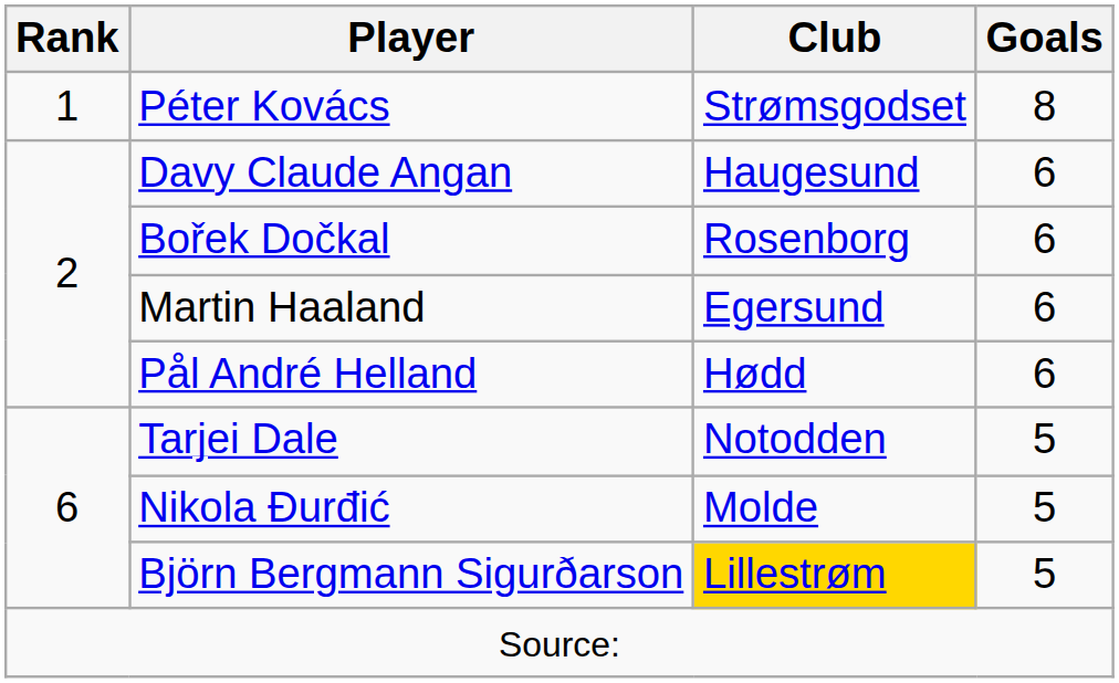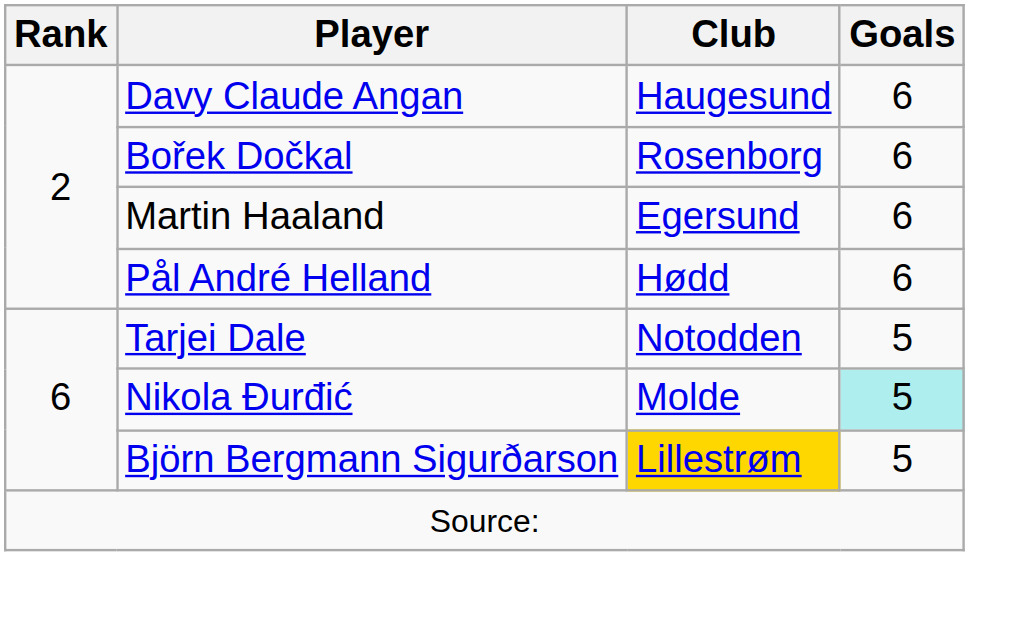 <table class="wikitable" style="text-align:center">
 <tr>
 <th>Rank</th>
 <th>Player</th>
 <th>Club</th>
 <th>Goals</th>
-</tr>
-<tr>
-<td>1</td>
-<td align="left"> <a href='#'>Péter Kovács</a></td>
-<td align="left"><a href='#'>Strømsgodset</a></td>
-<td>8</td>
 </tr>
 <tr>
 <td rowspan="4">2</td>
 <td align="left"> <a href='#'>Davy Claude Angan</a></td>
 <td align="left"><a href='#'>Haugesund</a></td>
 <td>6</td>
 </tr>
 <tr>
 <td align="left"> <a href='#'>Bořek Dočkal</a></td>
 <td align="left"><a href='#'>Rosenborg</a></td>
 <td>6</td>
 </tr>
 <tr>
 <td align="left"> Martin Haaland</td>
 <td align="left"><a href='#'>Egersund</a></td>
 <td>6</td>
 </tr>
 <tr>
 <td align="left"> <a href='#'>Pål André Helland</a></td>
 <td align="left"><a href='#'>Hødd</a></td>
 <td>6</td>
 </tr>
 <tr>
 <td rowspan="3">6</td>
 <td align="left"> <a href='#'>Tarjei Dale</a></td>
 <td align="left"><a href='#'>Notodden</a></td>
 <td>5</td>
 </tr>
 <tr>
 <td align="left"> <a href='#'>Nikola Đurđić</a></td>
 <td align="left"><a href='#'>Molde</a></td>
-<td>5</td>
+<td style="background: paleturquoise;">5</td>
 </tr>
 <tr>
 <td align="left"> <a href='#'>Björn Bergmann Sigurðarson</a></td>
 <td align="left" style="background: gold;"><a href='#'>Lillestrøm</a></td>
 <td>5</td>
 </tr>
 <tr>
 <td colspan=4><small>Source:</small></td>
 </tr>
 </table>
